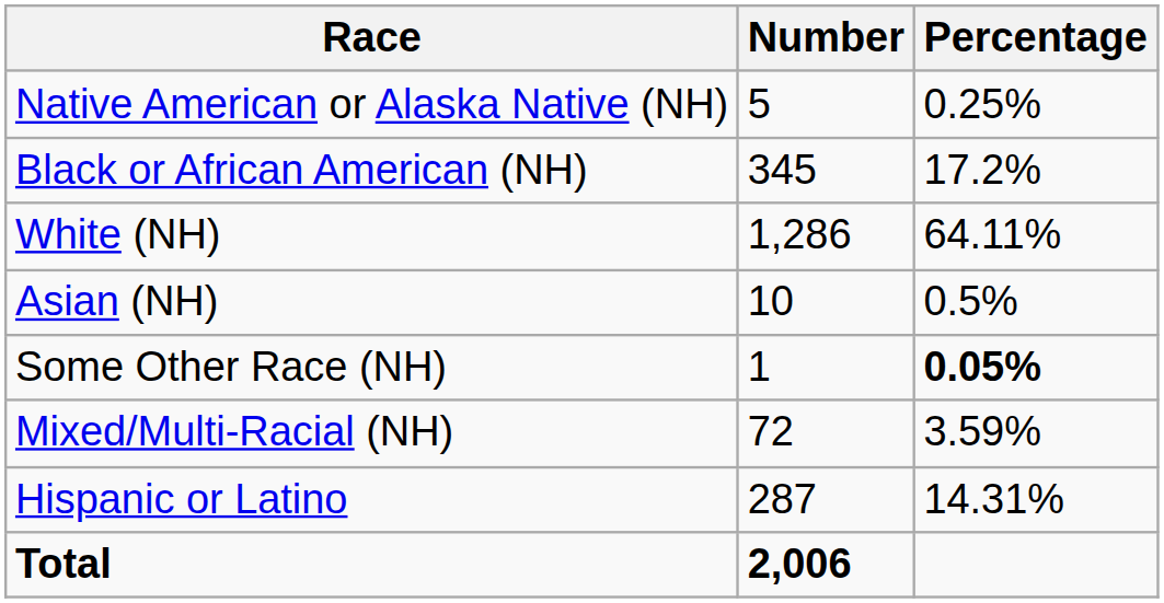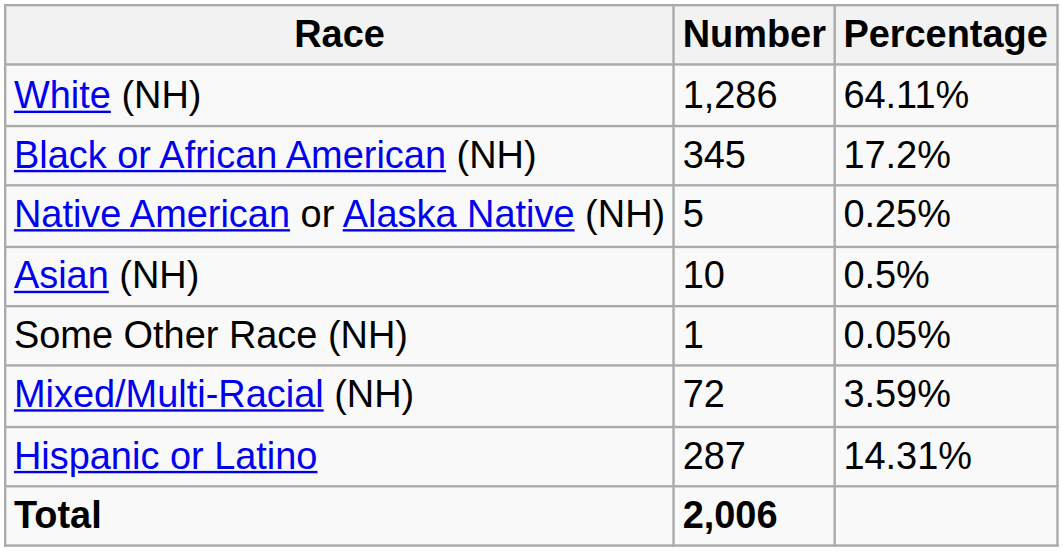 <table class="wikitable">
 <tr>
 <th>Race</th>
 <th>Number</th>
 <th>Percentage</th>
 </tr>
 <tr>
-<td><a href='#'>Native American</a> or <a href='#'>Alaska Native</a> (NH)</td>
-<td>5</td>
-<td>0.25%</td>
+<td><a href='#'>White</a> (NH)</td>
+<td>1,286</td>
+<td>64.11%</td>
 </tr>
 <tr>
 <td><a href='#'>Black or African American</a> (NH)</td>
 <td>345</td>
 <td>17.2%</td>
 </tr>
 <tr>
-<td><a href='#'>White</a> (NH)</td>
-<td>1,286</td>
-<td>64.11%</td>
+<td><a href='#'>Native American</a> or <a href='#'>Alaska Native</a> (NH)</td>
+<td>5</td>
+<td>0.25%</td>
 </tr>
 <tr>
 <td><a href='#'>Asian</a> (NH)</td>
 <td>10</td>
 <td>0.5%</td>
 </tr>
 <tr>
 <td>Some Other Race (NH)</td>
 <td>1</td>
-<td><strong>0.05%</strong></td>
+<td>0.05%</td>
 </tr>
 <tr>
 <td><a href='#'>Mixed/Multi-Racial</a> (NH)</td>
 <td>72</td>
 <td>3.59%</td>
 </tr>
 <tr>
 <td><a href='#'>Hispanic or Latino</a></td>
 <td>287</td>
 <td>14.31%</td>
 </tr>
 <tr>
 <td><strong>Total</strong></td>
 <td><strong>2,006</strong></td>
 <td></td>
 </tr>
 </table>
